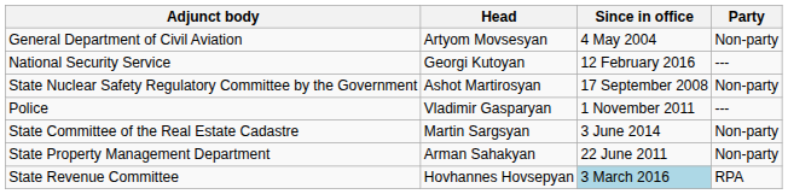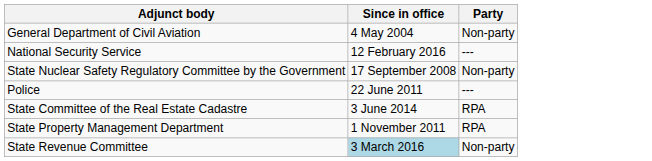 <table class="wikitable">
 <tr>
 <th>Adjunct body</th>
-<th>Head</th>
 <th>Since in office</th>
 <th>Party</th>
 </tr>
 <tr>
 <td>General Department of Civil Aviation</td>
-<td>Artyom Movsesyan</td>
 <td>4 May 2004</td>
 <td>Non-party</td>
 </tr>
 <tr>
 <td>National Security Service</td>
-<td>Georgi Kutoyan</td>
 <td>12 February 2016</td>
 <td>---</td>
 </tr>
 <tr>
 <td>State Nuclear Safety Regulatory Committee by the Government</td>
-<td>Ashot Martirosyan</td>
 <td>17 September 2008</td>
 <td>Non-party</td>
 </tr>
 <tr>
 <td>Police</td>
-<td>Vladimir Gasparyan</td>
-<td>1 November 2011</td>
+<td>22 June 2011</td>
 <td>---</td>
 </tr>
 <tr>
 <td>State Committee of the Real Estate Cadastre</td>
-<td>Martin Sargsyan</td>
 <td>3 June 2014</td>
-<td>Non-party</td>
+<td>RPA</td>
 </tr>
 <tr>
 <td>State Property Management Department</td>
-<td>Arman Sahakyan</td>
-<td>22 June 2011</td>
-<td>Non-party</td>
+<td>1 November 2011</td>
+<td>RPA</td>
 </tr>
 <tr>
 <td>State Revenue Committee</td>
-<td>Hovhannes Hovsepyan</td>
 <td style="background: lightblue;">3 March 2016</td>
-<td>RPA</td>
+<td>Non-party</td>
 </tr>
 </table>
